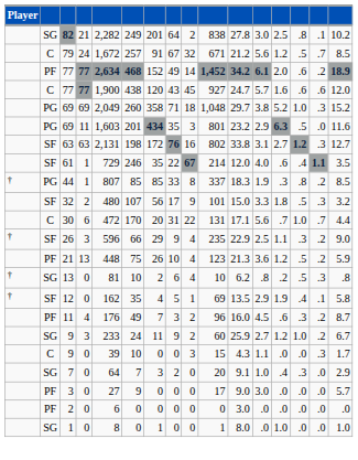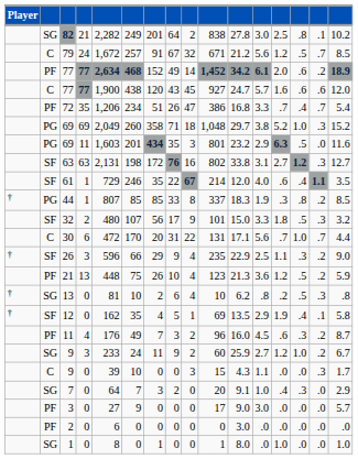 <table class="wikitable sortable" style="font-size: 95%; text-align:right;">
 <tr>
 <th style="background:#0050B5; color:#FFFFFF; border-top:#9EA2A2 3px solid; border-bottom:#9EA2A2 3px solid;">Player</th>
 <th style="background:#0050B5; color:#FFFFFF; border-top:#9EA2A2 3px solid; border-bottom:#9EA2A2 3px solid;"></th>
 <th style="background:#0050B5; color:#FFFFFF; border-top:#9EA2A2 3px solid; border-bottom:#9EA2A2 3px solid;"></th>
 <th style="background:#0050B5; color:#FFFFFF; border-top:#9EA2A2 3px solid; border-bottom:#9EA2A2 3px solid;"></th>
 <th style="background:#0050B5; color:#FFFFFF; border-top:#9EA2A2 3px solid; border-bottom:#9EA2A2 3px solid;"></th>
 <th style="background:#0050B5; color:#FFFFFF; border-top:#9EA2A2 3px solid; border-bottom:#9EA2A2 3px solid;"></th>
 <th style="background:#0050B5; color:#FFFFFF; border-top:#9EA2A2 3px solid; border-bottom:#9EA2A2 3px solid;"></th>
 <th style="background:#0050B5; color:#FFFFFF; border-top:#9EA2A2 3px solid; border-bottom:#9EA2A2 3px solid;"></th>
 <th style="background:#0050B5; color:#FFFFFF; border-top:#9EA2A2 3px solid; border-bottom:#9EA2A2 3px solid;"></th>
 <th style="background:#0050B5; color:#FFFFFF; border-top:#9EA2A2 3px solid; border-bottom:#9EA2A2 3px solid;"></th>
 <th style="background:#0050B5; color:#FFFFFF; border-top:#9EA2A2 3px solid; border-bottom:#9EA2A2 3px solid;"></th>
 <th style="background:#0050B5; color:#FFFFFF; border-top:#9EA2A2 3px solid; border-bottom:#9EA2A2 3px solid;"></th>
 <th style="background:#0050B5; color:#FFFFFF; border-top:#9EA2A2 3px solid; border-bottom:#9EA2A2 3px solid;"></th>
 <th style="background:#0050B5; color:#FFFFFF; border-top:#9EA2A2 3px solid; border-bottom:#9EA2A2 3px solid;"></th>
 <th style="background:#0050B5; color:#FFFFFF; border-top:#9EA2A2 3px solid; border-bottom:#9EA2A2 3px solid;"></th>
 <th style="background:#0050B5; color:#FFFFFF; border-top:#9EA2A2 3px solid; border-bottom:#9EA2A2 3px solid;"></th>
 </tr>
 <tr>
 <td style="text-align:left;"></td>
 <td style="text-align:center;">SG</td>
 <td style="background:#9EA2A2; color:#0C2340;"><strong>82</strong></td>
 <td>21</td>
 <td>2,282</td>
 <td>249</td>
 <td>201</td>
 <td>64</td>
 <td>2</td>
 <td>838</td>
 <td>27.8</td>
 <td>3.0</td>
 <td>2.5</td>
 <td>.8</td>
 <td>.1</td>
 <td>10.2</td>
 </tr>
 <tr>
 <td style="text-align:left;"></td>
 <td style="text-align:center;">C</td>
 <td>79</td>
 <td>24</td>
 <td>1,672</td>
 <td>257</td>
 <td>91</td>
 <td>67</td>
 <td>32</td>
 <td>671</td>
 <td>21.2</td>
 <td>5.6</td>
 <td>1.2</td>
 <td>.5</td>
 <td>.7</td>
 <td>8.5</td>
 </tr>
 <tr>
 <td style="text-align:left;"></td>
 <td style="text-align:center;">PF</td>
 <td>77</td>
 <td style="background:#9EA2A2; color:#0C2340;"><strong>77</strong></td>
 <td style="background:#9EA2A2; color:#0C2340;"><strong>2,634</strong></td>
 <td style="background:#9EA2A2; color:#0C2340;"><strong>468</strong></td>
 <td>152</td>
 <td>49</td>
 <td>14</td>
 <td style="background:#9EA2A2; color:#0C2340;"><strong>1,452</strong></td>
 <td style="background:#9EA2A2; color:#0C2340;"><strong>34.2</strong></td>
 <td style="background:#9EA2A2; color:#0C2340;"><strong>6.1</strong></td>
 <td>2.0</td>
 <td>.6</td>
 <td>.2</td>
 <td style="background:#9EA2A2; color:#0C2340;"><strong>18.9</strong></td>
 </tr>
 <tr>
 <td style="text-align:left;"></td>
 <td style="text-align:center;">C</td>
 <td>77</td>
 <td style="background:#9EA2A2; color:#0C2340;"><strong>77</strong></td>
 <td>1,900</td>
 <td>438</td>
 <td>120</td>
 <td>43</td>
 <td>45</td>
 <td>927</td>
 <td>24.7</td>
 <td>5.7</td>
 <td>1.6</td>
 <td>.6</td>
 <td>.6</td>
 <td>12.0</td>
+</tr>
+<tr>
+<td style="text-align:left;"></td>
+<td style="text-align:center;">PF</td>
+<td>72</td>
+<td>35</td>
+<td>1,206</td>
+<td>234</td>
+<td>51</td>
+<td>26</td>
+<td>47</td>
+<td>386</td>
+<td>16.8</td>
+<td>3.3</td>
+<td>.7</td>
+<td>.4</td>
+<td>.7</td>
+<td>5.4</td>
 </tr>
 <tr>
 <td style="text-align:left;"></td>
 <td style="text-align:center;">PG</td>
 <td>69</td>
 <td>69</td>
 <td>2,049</td>
 <td>260</td>
 <td>358</td>
 <td>71</td>
 <td>18</td>
 <td>1,048</td>
 <td>29.7</td>
 <td>3.8</td>
 <td>5.2</td>
 <td>1.0</td>
 <td>.3</td>
 <td>15.2</td>
 </tr>
 <tr>
 <td style="text-align:left;"></td>
 <td style="text-align:center;">PG</td>
 <td>69</td>
 <td>11</td>
 <td>1,603</td>
 <td>201</td>
 <td style="background:#9EA2A2; color:#0C2340;"><strong>434</strong></td>
 <td>35</td>
 <td>3</td>
 <td>801</td>
 <td>23.2</td>
 <td>2.9</td>
 <td style="background:#9EA2A2; color:#0C2340;"><strong>6.3</strong></td>
 <td>.5</td>
 <td>.0</td>
 <td>11.6</td>
 </tr>
 <tr>
 <td style="text-align:left;"></td>
 <td style="text-align:center;">SF</td>
 <td>63</td>
 <td>63</td>
 <td>2,131</td>
 <td>198</td>
 <td>172</td>
 <td style="background:#9EA2A2; color:#0C2340;"><strong>76</strong></td>
 <td>16</td>
 <td>802</td>
 <td>33.8</td>
 <td>3.1</td>
 <td>2.7</td>
 <td style="background:#9EA2A2; color:#0C2340;"><strong>1.2</strong></td>
 <td>.3</td>
 <td>12.7</td>
 </tr>
 <tr>
 <td style="text-align:left;"></td>
 <td style="text-align:center;">SF</td>
 <td>61</td>
 <td>1</td>
 <td>729</td>
 <td>246</td>
 <td>35</td>
 <td>22</td>
 <td style="background:#9EA2A2; color:#0C2340;"><strong>67</strong></td>
 <td>214</td>
 <td>12.0</td>
 <td>4.0</td>
 <td>.6</td>
 <td>.4</td>
 <td style="background:#9EA2A2; color:#0C2340;"><strong>1.1</strong></td>
 <td>3.5</td>
 </tr>
 <tr>
 <td style="text-align:left;"><sup>†</sup></td>
 <td style="text-align:center;">PG</td>
 <td>44</td>
 <td>1</td>
 <td>807</td>
 <td>85</td>
 <td>85</td>
 <td>33</td>
 <td>8</td>
 <td>337</td>
 <td>18.3</td>
 <td>1.9</td>
 <td>.3</td>
 <td>.8</td>
 <td>.2</td>
 <td>8.5</td>
 </tr>
 <tr>
 <td style="text-align:left;"></td>
 <td style="text-align:center;">SF</td>
 <td>32</td>
 <td>2</td>
 <td>480</td>
 <td>107</td>
 <td>56</td>
 <td>17</td>
 <td>9</td>
 <td>101</td>
 <td>15.0</td>
 <td>3.3</td>
 <td>1.8</td>
 <td>.5</td>
 <td>.3</td>
 <td>3.2</td>
 </tr>
 <tr>
 <td style="text-align:left;"></td>
 <td style="text-align:center;">C</td>
 <td>30</td>
 <td>6</td>
 <td>472</td>
 <td>170</td>
 <td>20</td>
 <td>31</td>
 <td>22</td>
 <td>131</td>
 <td>17.1</td>
 <td>5.6</td>
 <td>.7</td>
 <td>1.0</td>
 <td>.7</td>
 <td>4.4</td>
 </tr>
 <tr>
 <td style="text-align:left;"><sup>†</sup></td>
 <td style="text-align:center;">SF</td>
 <td>26</td>
 <td>3</td>
 <td>596</td>
 <td>66</td>
 <td>29</td>
 <td>9</td>
 <td>4</td>
 <td>235</td>
 <td>22.9</td>
 <td>2.5</td>
 <td>1.1</td>
 <td>.3</td>
 <td>.2</td>
 <td>9.0</td>
 </tr>
 <tr>
 <td style="text-align:left;"></td>
 <td style="text-align:center;">PF</td>
 <td>21</td>
 <td>13</td>
 <td>448</td>
 <td>75</td>
 <td>26</td>
 <td>10</td>
 <td>4</td>
 <td>123</td>
 <td>21.3</td>
 <td>3.6</td>
 <td>1.2</td>
 <td>.5</td>
 <td>.2</td>
 <td>5.9</td>
 </tr>
 <tr>
 <td style="text-align:left;"><sup>†</sup></td>
 <td style="text-align:center;">SG</td>
 <td>13</td>
 <td>0</td>
 <td>81</td>
 <td>10</td>
 <td>2</td>
 <td>6</td>
 <td>4</td>
 <td>10</td>
 <td>6.2</td>
 <td>.8</td>
 <td>.2</td>
 <td>.5</td>
 <td>.3</td>
 <td>.8</td>
 </tr>
 <tr>
 <td style="text-align:left;"><sup>†</sup></td>
 <td style="text-align:center;">SF</td>
 <td>12</td>
 <td>0</td>
 <td>162</td>
 <td>35</td>
 <td>4</td>
 <td>5</td>
 <td>1</td>
 <td>69</td>
 <td>13.5</td>
 <td>2.9</td>
 <td>1.9</td>
 <td>.4</td>
 <td>.1</td>
 <td>5.8</td>
 </tr>
 <tr>
 <td style="text-align:left;"></td>
 <td style="text-align:center;">PF</td>
 <td>11</td>
 <td>4</td>
 <td>176</td>
 <td>49</td>
 <td>7</td>
 <td>3</td>
 <td>2</td>
 <td>96</td>
 <td>16.0</td>
 <td>4.5</td>
 <td>.6</td>
 <td>.3</td>
 <td>.2</td>
 <td>8.7</td>
 </tr>
 <tr>
 <td style="text-align:left;"></td>
 <td style="text-align:center;">SG</td>
 <td>9</td>
 <td>3</td>
 <td>233</td>
 <td>24</td>
 <td>11</td>
 <td>9</td>
 <td>2</td>
 <td>60</td>
 <td>25.9</td>
 <td>2.7</td>
 <td>1.2</td>
 <td>1.0</td>
 <td>.2</td>
 <td>6.7</td>
 </tr>
 <tr>
 <td style="text-align:left;"></td>
 <td style="text-align:center;">C</td>
 <td>9</td>
 <td>0</td>
 <td>39</td>
 <td>10</td>
 <td>0</td>
 <td>0</td>
 <td>3</td>
 <td>15</td>
 <td>4.3</td>
 <td>1.1</td>
 <td>.0</td>
 <td>.0</td>
 <td>.3</td>
 <td>1.7</td>
 </tr>
 <tr>
 <td style="text-align:left;"></td>
 <td style="text-align:center;">SG</td>
 <td>7</td>
 <td>0</td>
 <td>64</td>
 <td>7</td>
 <td>3</td>
 <td>2</td>
 <td>0</td>
 <td>20</td>
 <td>9.1</td>
 <td>1.0</td>
 <td>.4</td>
 <td>.3</td>
 <td>.0</td>
 <td>2.9</td>
 </tr>
 <tr>
 <td style="text-align:left;"></td>
 <td style="text-align:center;">PF</td>
 <td>3</td>
 <td>0</td>
 <td>27</td>
 <td>9</td>
 <td>0</td>
 <td>0</td>
 <td>0</td>
 <td>17</td>
 <td>9.0</td>
 <td>3.0</td>
 <td>.0</td>
 <td>.0</td>
 <td>.0</td>
 <td>5.7</td>
 </tr>
 <tr>
 <td style="text-align:left;"></td>
 <td style="text-align:center;">PF</td>
 <td>2</td>
 <td>0</td>
 <td>6</td>
 <td>0</td>
 <td>0</td>
 <td>0</td>
 <td>0</td>
 <td>0</td>
 <td>3.0</td>
 <td>.0</td>
 <td>.0</td>
 <td>.0</td>
 <td>.0</td>
 <td>.0</td>
 </tr>
 <tr>
 <td style="text-align:left;"></td>
 <td style="text-align:center;">SG</td>
 <td>1</td>
 <td>0</td>
 <td>8</td>
 <td>0</td>
 <td>1</td>
 <td>0</td>
 <td>0</td>
 <td>1</td>
 <td>8.0</td>
 <td>.0</td>
 <td>1.0</td>
 <td>.0</td>
 <td>.0</td>
 <td>1.0</td>
 </tr>
 </table>
